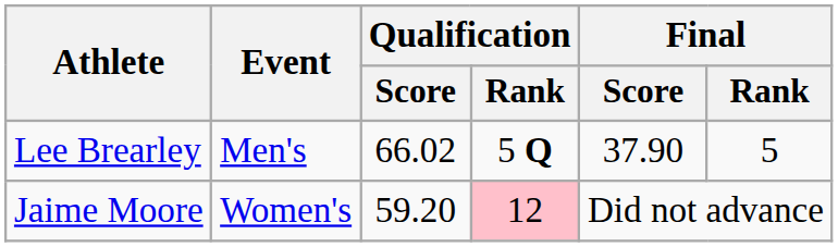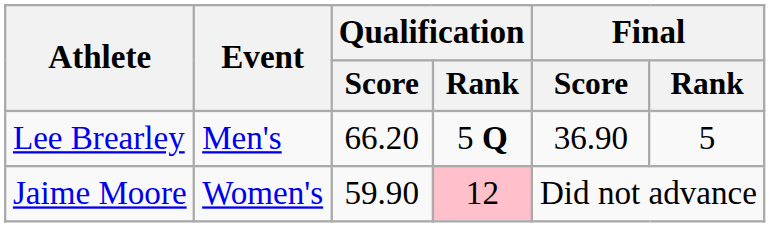 <table class="wikitable" style="font-size:90%">
 <tr>
 <th rowspan="2">Athlete</th>
 <th rowspan="2">Event</th>
 <th colspan="2">Qualification</th>
 <th colspan="2">Final</th>
 </tr>
 <tr style="font-size:95%">
 <th>Score</th>
 <th>Rank</th>
 <th>Score</th>
 <th>Rank</th>
 </tr>
 <tr align=center>
 <td align=left><a href='#'>Lee Brearley</a></td>
 <td align=left><a href='#'>Men's</a></td>
-<td>66.02</td>
+<td>66.20</td>
 <td>5 <strong>Q</strong></td>
-<td>37.90</td>
+<td>36.90</td>
 <td>5</td>
 </tr>
 <tr align=center>
 <td align=left><a href='#'>Jaime Moore</a></td>
 <td align=left><a href='#'>Women's</a></td>
-<td>59.20</td>
+<td>59.90</td>
 <td style="background: pink;">12</td>
 <td colspan=2>Did not advance</td>
 </tr>
 </table>
